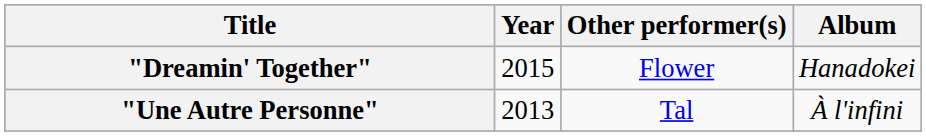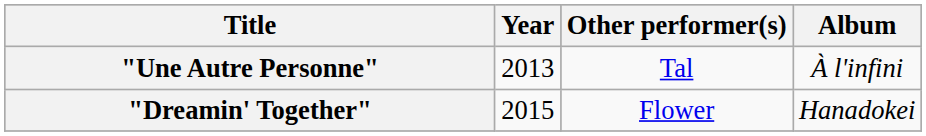 <table class="wikitable plainrowheaders" style="text-align:center;">
 <tr>
 <th scope="col" style="width:18em;">Title</th>
 <th scope="col" style="width:1em;">Year</th>
 <th scope="col">Other performer(s)</th>
 <th scope="col">Album</th>
 </tr>
 <tr>
+<th scope="row">"Une Autre Personne"</th>
+<td>2013</td>
+<td><a href='#'>Tal</a></td>
+<td><em>À l'infini</em></td>
+</tr>
+<tr>
 <th scope="row">"Dreamin' Together"</th>
 <td>2015</td>
 <td><a href='#'>Flower</a></td>
 <td><em>Hanadokei</em></td>
 </tr>
-<tr>
-<th scope="row">"Une Autre Personne"</th>
-<td>2013</td>
-<td><a href='#'>Tal</a></td>
-<td><em>À l'infini</em></td>
-</tr>
 </table>
